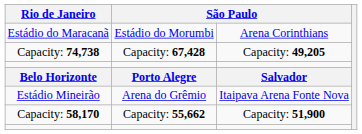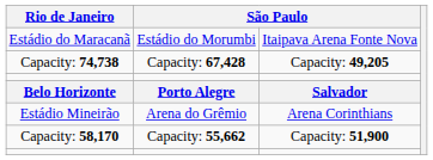 <table class="wikitable" style="text-align:center;margin:1em auto;">
 <tr>
 <th><a href='#'>Rio de Janeiro</a></th>
 <th colspan=2><a href='#'>São Paulo</a></th>
 <th rowspan="8"></th>
 </tr>
 <tr>
 <td><a href='#'>Estádio do Maracanã</a></td>
 <td><a href='#'>Estádio do Morumbi</a></td>
-<td><a href='#'>Arena Corinthians</a></td>
+<td><a href='#'>Itaipava Arena Fonte Nova</a></td>
 </tr>
 <tr>
 <td>Capacity: <strong>74,738</strong></td>
 <td>Capacity: <strong>67,428</strong></td>
 <td>Capacity: <strong>49,205</strong></td>
 </tr>
 <tr>
 <td></td>
 <td></td>
 <td></td>
 </tr>
 <tr>
 <th><a href='#'>Belo Horizonte</a></th>
 <th><a href='#'>Porto Alegre</a></th>
 <th><a href='#'>Salvador</a></th>
 </tr>
 <tr>
 <td><a href='#'>Estádio Mineirão</a></td>
 <td><a href='#'>Arena do Grêmio</a></td>
-<td><a href='#'>Itaipava Arena Fonte Nova</a></td>
+<td><a href='#'>Arena Corinthians</a></td>
 </tr>
 <tr>
 <td>Capacity: <strong>58,170</strong></td>
 <td>Capacity: <strong>55,662</strong></td>
 <td>Capacity: <strong>51,900</strong></td>
 </tr>
 <tr>
 <td></td>
 <td></td>
 <td></td>
 </tr>
 </table>
